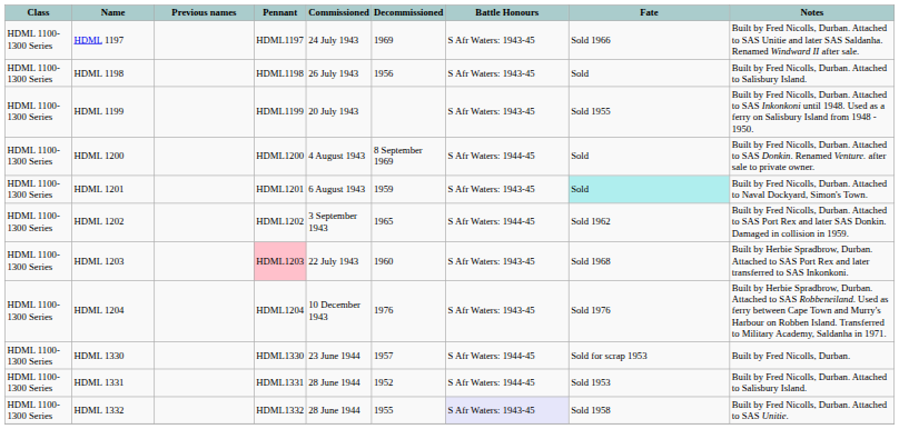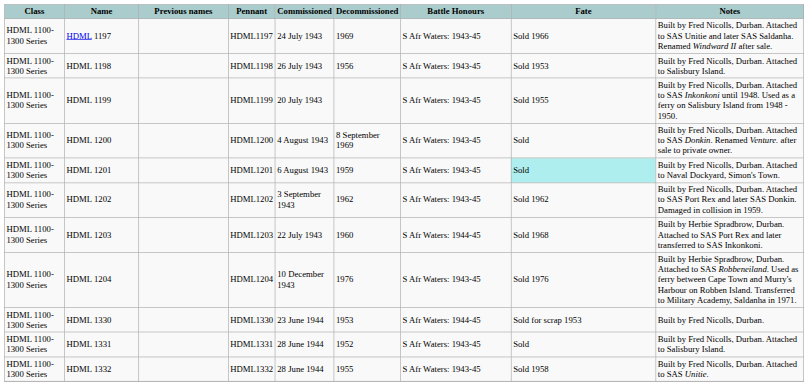 <table class="wikitable sortable" style="font-style: normal; font-size: 85%">
 <tr>
 <th style="width:8%; background-color:#aacccc">Class</th>
 <th style="width:10%; background-color:#aacccc">Name</th>
 <th style="width:12%; background-color:#aacccc" class=unsortable>Previous names</th>
 <th style="width:5%; background-color:#aacccc">Pennant</th>
 <th style="width:5%; background-color:#aacccc">Commissioned</th>
 <th style="width:5%; background-color:#aacccc">Decommissioned</th>
 <th style="width:15%; background-color:#aacccc">Battle Honours</th>
 <th style="width:20%; background-color:#aacccc" class=unsortable>Fate</th>
 <th style="width:20%; background-color:#aacccc" class=unsortable>Notes</th>
 </tr>
 <tr>
 <td>HDML 1100-1300 Series</td>
 <td><a href='#'>HDML</a> 1197</td>
 <td></td>
 <td>HDML1197</td>
 <td>24 July 1943</td>
 <td>1969</td>
 <td>S Afr Waters: 1943-45</td>
 <td>Sold 1966</td>
 <td>Built by Fred Nicolls, Durban. Attached to SAS Unitie and later SAS Saldanha. Renamed <em>Windward II</em> after sale.</td>
 </tr>
 <tr>
 <td>HDML 1100-1300 Series</td>
 <td>HDML 1198</td>
 <td></td>
 <td>HDML1198</td>
 <td>26 July 1943</td>
 <td>1956</td>
 <td>S Afr Waters: 1943-45</td>
-<td>Sold</td>
+<td>Sold 1953</td>
 <td>Built by Fred Nicolls, Durban. Attached to Salisbury Island.</td>
 </tr>
 <tr>
 <td>HDML 1100-1300 Series</td>
 <td>HDML 1199</td>
 <td></td>
 <td>HDML1199</td>
 <td>20 July 1943</td>
 <td></td>
 <td>S Afr Waters: 1943-45</td>
 <td>Sold 1955</td>
 <td>Built by Fred Nicolls, Durban.  Attached to SAS <em>Inkonkoni</em> until 1948.  Used as a ferry on Salisbury Island from 1948 - 1950.</td>
 </tr>
 <tr>
 <td>HDML 1100-1300 Series</td>
 <td>HDML 1200</td>
 <td></td>
 <td>HDML1200</td>
 <td>4 August 1943</td>
 <td>8 September 1969</td>
-<td>S Afr Waters: 1944-45</td>
+<td>S Afr Waters: 1943-45</td>
 <td>Sold</td>
 <td>Built by Fred Nicolls, Durban. Attached to SAS <em>Donkin</em>.  Renamed <em>Venture.</em> after sale to private owner.</td>
 </tr>
 <tr>
 <td>HDML 1100-1300 Series</td>
 <td>HDML 1201</td>
 <td></td>
 <td>HDML1201</td>
 <td>6 August 1943</td>
 <td>1959</td>
 <td>S Afr Waters: 1943-45</td>
 <td style="background: paleturquoise;">Sold</td>
 <td>Built by Fred Nicolls, Durban. Attached to Naval Dockyard, Simon's Town.</td>
 </tr>
 <tr>
 <td>HDML 1100-1300 Series</td>
 <td>HDML 1202</td>
 <td></td>
 <td>HDML1202</td>
 <td>3 September 1943</td>
-<td>1965</td>
-<td>S Afr Waters: 1944-45</td>
+<td>1962</td>
+<td>S Afr Waters: 1943-45</td>
 <td>Sold 1962</td>
 <td>Built by Fred Nicolls, Durban.  Attached to SAS Port Rex and later SAS Donkin.  Damaged in collision in 1959.</td>
 </tr>
 <tr>
 <td>HDML 1100-1300 Series</td>
 <td>HDML 1203</td>
 <td></td>
-<td style="background: pink;">HDML1203</td>
+<td>HDML1203</td>
 <td>22 July 1943</td>
 <td>1960</td>
-<td>S Afr Waters: 1943-45</td>
+<td>S Afr Waters: 1944-45</td>
 <td>Sold 1968</td>
 <td>Built by Herbie Spradbrow, Durban. Attached to SAS Port Rex and later transferred to SAS Inkonkoni.</td>
 </tr>
 <tr>
 <td>HDML 1100-1300 Series</td>
 <td>HDML 1204</td>
 <td></td>
 <td>HDML1204</td>
 <td>10 December 1943</td>
 <td>1976</td>
 <td>S Afr Waters: 1943-45</td>
 <td>Sold 1976</td>
 <td>Built by Herbie Spradbrow, Durban. Attached to SAS <em>Robbeneiland</em>.  Used as ferry between Cape Town and Murry's Harbour on Robben Island. Transferred to Military Academy, Saldanha in 1971.</td>
 </tr>
 <tr>
 <td>HDML 1100-1300 Series</td>
 <td>HDML 1330</td>
 <td></td>
 <td>HDML1330</td>
 <td>23 June 1944</td>
-<td>1957</td>
+<td>1953</td>
 <td>S Afr Waters: 1944-45</td>
 <td>Sold for scrap 1953</td>
 <td>Built by Fred Nicolls, Durban.</td>
 </tr>
 <tr>
 <td>HDML 1100-1300 Series</td>
 <td>HDML 1331</td>
 <td></td>
 <td>HDML1331</td>
 <td>28 June 1944</td>
 <td>1952</td>
-<td>S Afr Waters: 1944-45</td>
-<td>Sold 1953</td>
+<td>S Afr Waters: 1943-45</td>
+<td>Sold</td>
 <td>Built by Fred Nicolls, Durban. Attached to Salisbury Island.</td>
 </tr>
 <tr>
 <td>HDML 1100-1300 Series</td>
 <td>HDML 1332</td>
 <td></td>
 <td>HDML1332</td>
 <td>28 June 1944</td>
 <td>1955</td>
-<td style="background: lavender;">S Afr Waters: 1943-45</td>
+<td>S Afr Waters: 1943-45</td>
 <td>Sold 1958</td>
 <td>Built by Fred Nicolls, Durban. Attached to SAS <em>Unitie</em>.</td>
 </tr>
 <tr>
 </tr>
 </table>
